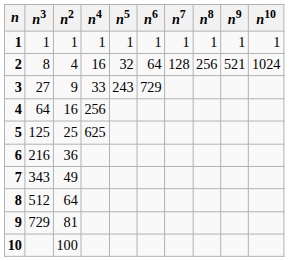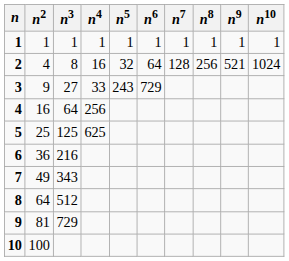 <table class="wikitable" style="text-align:right">
 <tr>
 <th><em>n</em></th>
+<th><em>n</em><sup>2</sup></th>
 <th><em>n</em><sup>3</sup></th>
-<th><em>n</em><sup>2</sup></th>
 <th><em>n</em><sup>4</sup></th>
 <th><em>n</em><sup>5</sup></th>
 <th><em>n</em><sup>6</sup></th>
 <th><em>n</em><sup>7</sup></th>
 <th><em>n</em><sup>8</sup></th>
 <th><em>n</em><sup>9</sup></th>
 <th><em>n</em><sup>10</sup></th>
 </tr>
 <tr>
 <td><strong>1</strong></td>
 <td>1</td>
 <td>1</td>
 <td>1</td>
 <td>1</td>
 <td>1</td>
 <td>1</td>
 <td>1</td>
 <td>1</td>
 <td>1</td>
 </tr>
 <tr>
 <td><strong>2</strong></td>
+<td>4</td>
 <td>8</td>
-<td>4</td>
 <td>16</td>
 <td>32</td>
 <td>64</td>
 <td>128</td>
 <td>256</td>
 <td>521</td>
 <td>1024</td>
 </tr>
 <tr>
 <td><strong>3</strong></td>
+<td>9</td>
 <td>27</td>
-<td>9</td>
 <td>33</td>
 <td>243</td>
 <td>729</td>
 <td></td>
 <td></td>
 <td></td>
 <td></td>
 </tr>
 <tr>
 <td><strong>4</strong></td>
+<td>16</td>
 <td>64</td>
-<td>16</td>
 <td>256</td>
 <td></td>
 <td></td>
 <td></td>
 <td></td>
 <td></td>
 <td></td>
 </tr>
 <tr>
 <td><strong>5</strong></td>
+<td>25</td>
 <td>125</td>
-<td>25</td>
 <td>625</td>
 <td></td>
 <td></td>
 <td></td>
 <td></td>
 <td></td>
 <td></td>
 </tr>
 <tr>
 <td><strong>6</strong></td>
+<td>36</td>
 <td>216</td>
-<td>36</td>
 <td></td>
 <td></td>
 <td></td>
 <td></td>
 <td></td>
 <td></td>
 <td></td>
 </tr>
 <tr>
 <td><strong>7</strong></td>
+<td>49</td>
 <td>343</td>
-<td>49</td>
 <td></td>
 <td></td>
 <td></td>
 <td></td>
 <td></td>
 <td></td>
 <td></td>
 </tr>
 <tr>
 <td><strong>8</strong></td>
+<td>64</td>
 <td>512</td>
-<td>64</td>
 <td></td>
 <td></td>
 <td></td>
 <td></td>
 <td></td>
 <td></td>
 <td></td>
 </tr>
 <tr>
 <td><strong>9</strong></td>
+<td>81</td>
 <td>729</td>
-<td>81</td>
 <td></td>
 <td></td>
 <td></td>
 <td></td>
 <td></td>
 <td></td>
 <td></td>
 </tr>
 <tr>
 <td><strong>10</strong></td>
+<td>100</td>
 <td></td>
-<td>100</td>
 <td></td>
 <td></td>
 <td></td>
 <td></td>
 <td></td>
 <td></td>
 <td></td>
 </tr>
 </table>
